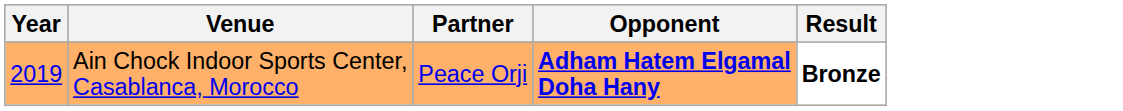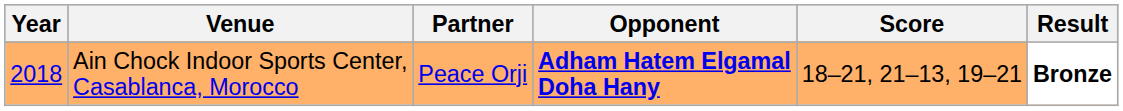 <table class="sortable wikitable" style="font-size: 90%;">
 <tr>
 <th>Year</th>
 <th>Venue</th>
 <th>Partner</th>
 <th>Opponent</th>
+<th>Score</th>
 <th>Result</th>
 </tr>
 <tr style="background:#FFB069">
-<td align="center"><a href='#'>2019</a></td>
+<td align="center"><a href='#'>2018</a></td>
 <td align="left">Ain Chock Indoor Sports Center,<br><a href='#'>Casablanca, Morocco</a></td>
 <td align="left"> <a href='#'>Peace Orji</a></td>
 <td align="left"><strong> <a href='#'>Adham Hatem Elgamal</a> <br>  <a href='#'>Doha Hany</a></strong></td>
+<td align="left">18–21, 21–13, 19–21</td>
 <td style="text-align:left; background:white"> <strong>Bronze</strong></td>
 </tr>
 </table>
